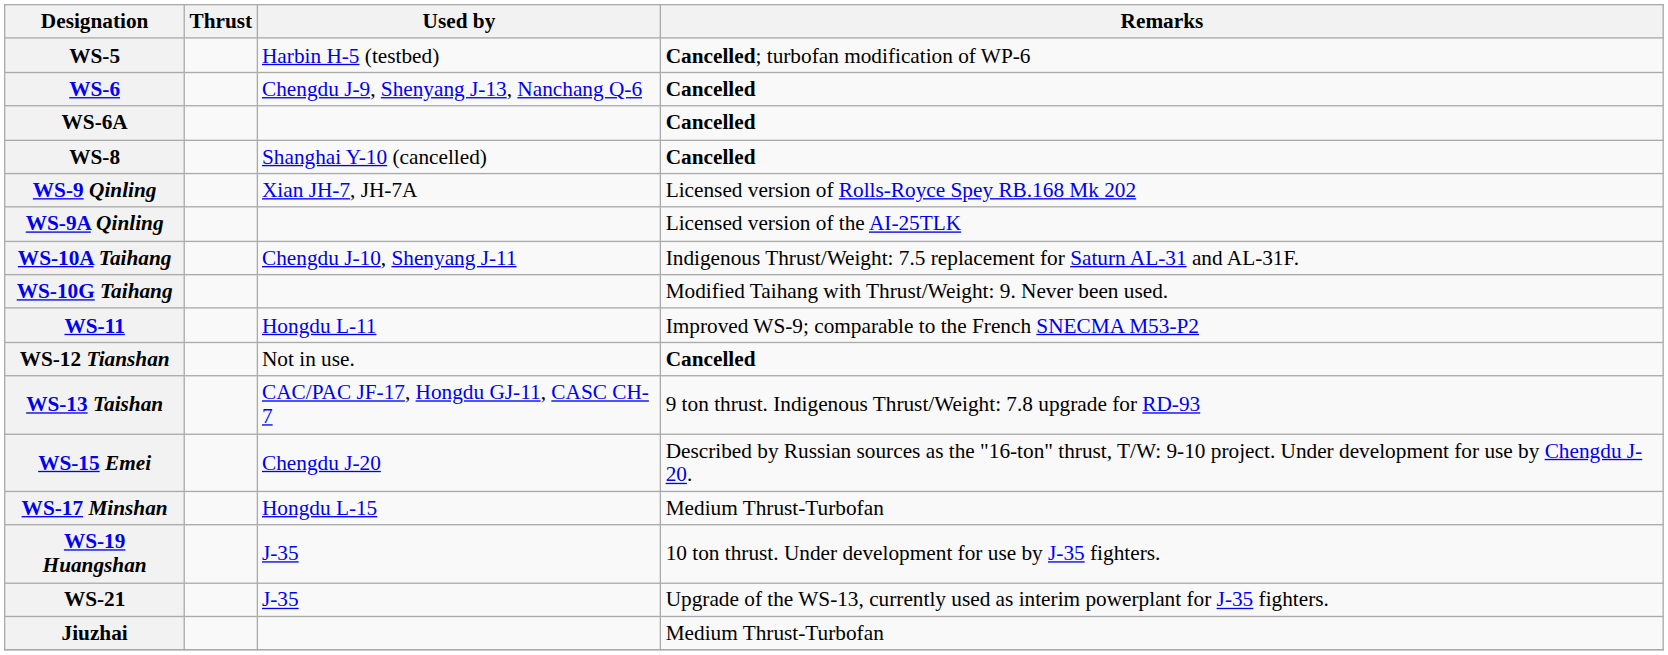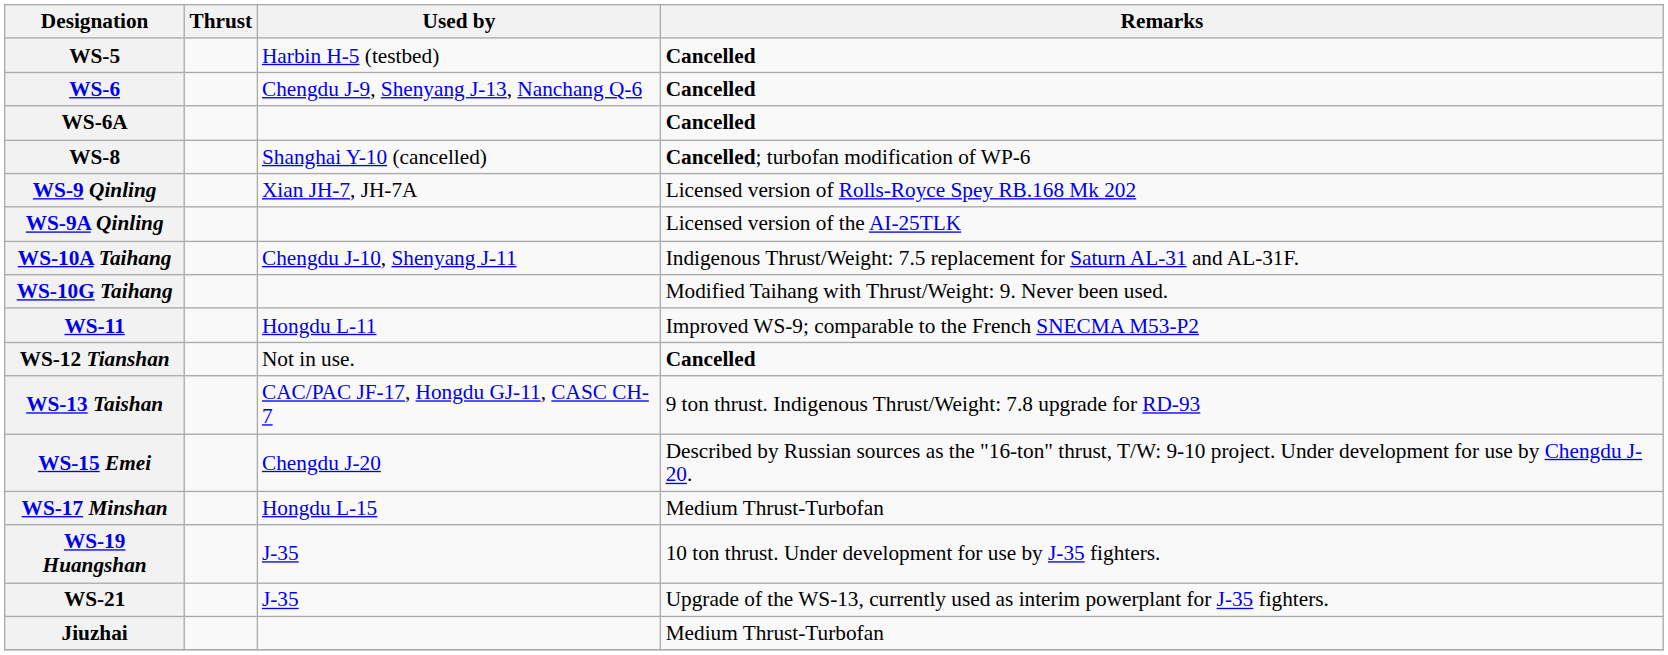 <table class="wikitable">
 <tr>
 <th>Designation</th>
 <th>Thrust</th>
 <th>Used by</th>
 <th>Remarks</th>
 </tr>
 <tr>
 <th scope="row">WS-5</th>
 <td></td>
 <td><a href='#'>Harbin H-5</a> (testbed)</td>
-<td><strong>Cancelled</strong>; turbofan modification of WP-6</td>
+<td><strong>Cancelled</strong></td>
 </tr>
 <tr>
 <th><a href='#'>WS-6</a></th>
 <td></td>
 <td><a href='#'>Chengdu J-9</a>, <a href='#'>Shenyang J-13</a>, <a href='#'>Nanchang Q-6</a></td>
 <td><strong>Cancelled</strong></td>
 </tr>
 <tr>
 <th scope="row">WS-6A</th>
 <td></td>
 <td></td>
 <td><strong>Cancelled</strong></td>
 </tr>
 <tr>
 <th scope="row">WS-8</th>
 <td></td>
 <td><a href='#'>Shanghai Y-10</a> (cancelled)</td>
-<td><strong>Cancelled</strong></td>
+<td><strong>Cancelled</strong>; turbofan modification of WP-6</td>
 </tr>
 <tr>
 <th scope="row"><a href='#'>WS-9</a> <em>Qinling</em></th>
 <td></td>
 <td><a href='#'>Xian JH-7</a>, JH-7A</td>
 <td>Licensed version of <a href='#'>Rolls-Royce Spey RB.168 Mk 202</a></td>
 </tr>
 <tr>
 <th scope="row"><a href='#'>WS-9A</a> <em>Qinling</em></th>
 <td></td>
 <td></td>
 <td>Licensed version of the <a href='#'>AI-25TLK</a></td>
 </tr>
 <tr>
 <th scope="row"><a href='#'>WS-10A</a> <em>Taihang</em></th>
 <td></td>
 <td><a href='#'>Chengdu J-10</a>, <a href='#'>Shenyang J-11</a></td>
 <td>Indigenous Thrust/Weight: 7.5 replacement for <a href='#'>Saturn AL-31</a> and AL-31F.</td>
 </tr>
 <tr>
 <th scope="row"><a href='#'>WS-10G</a> <em>Taihang</em></th>
 <td></td>
 <td></td>
 <td>Modified Taihang with Thrust/Weight: 9. Never been used.</td>
 </tr>
 <tr>
 <th scope="row"><a href='#'>WS-11</a></th>
 <td></td>
 <td><a href='#'>Hongdu L-11</a></td>
 <td>Improved WS-9; comparable to the French <a href='#'>SNECMA M53-P2</a></td>
 </tr>
 <tr>
 <th scope="row">WS-12 <em>Tianshan</em></th>
 <td></td>
 <td>Not in use.</td>
 <td><strong>Cancelled</strong></td>
 </tr>
 <tr>
 <th scope="row"><a href='#'>WS-13</a> <em>Taishan</em></th>
 <td></td>
 <td><a href='#'>CAC/PAC JF-17</a>, <a href='#'>Hongdu GJ-11</a>, <a href='#'>CASC CH-7</a></td>
 <td>9 ton thrust. Indigenous Thrust/Weight: 7.8 upgrade for <a href='#'>RD-93</a></td>
 </tr>
 <tr>
 <th scope="row"><a href='#'>WS-15</a> <em>Emei</em></th>
 <td></td>
 <td><a href='#'>Chengdu J-20</a></td>
 <td>Described by Russian sources as the "16-ton" thrust, T/W: 9-10 project. Under development for use by <a href='#'>Chengdu J-20</a>.</td>
 </tr>
 <tr>
 <th scope="row"><a href='#'>WS-17</a> <em>Minshan</em></th>
 <td></td>
 <td><a href='#'>Hongdu L-15</a></td>
 <td>Medium Thrust-Turbofan</td>
 </tr>
 <tr>
 <th scope="row"><a href='#'>WS-19</a> <em>Huangshan</em></th>
 <td></td>
 <td><a href='#'>J-35</a></td>
 <td>10 ton thrust. Under development for use by <a href='#'>J-35</a> fighters.</td>
 </tr>
 <tr>
 <th scope="row">WS-21</th>
 <td></td>
 <td><a href='#'>J-35</a></td>
 <td>Upgrade of the WS-13, currently used as interim powerplant for <a href='#'>J-35</a> fighters.</td>
 </tr>
 <tr>
 <th scope="row">Jiuzhai</th>
 <td></td>
 <td></td>
 <td>Medium Thrust-Turbofan</td>
 </tr>
 <tr>
 </tr>
 </table>
